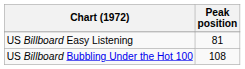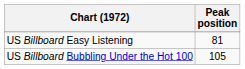 <table class="wikitable">
 <tr>
 <th align="left">Chart (1972)</th>
 <th align="center">Peak<br>position</th>
 </tr>
 <tr>
 </tr>
 <tr>
 <td>US <em>Billboard</em> Easy Listening</td>
 <td align="center">81</td>
 </tr>
 <tr>
 <td>US <em>Billboard</em> <a href='#'>Bubbling Under the Hot 100</a></td>
-<td align="center">108</td>
+<td align="center">105</td>
 </tr>
 </table>
